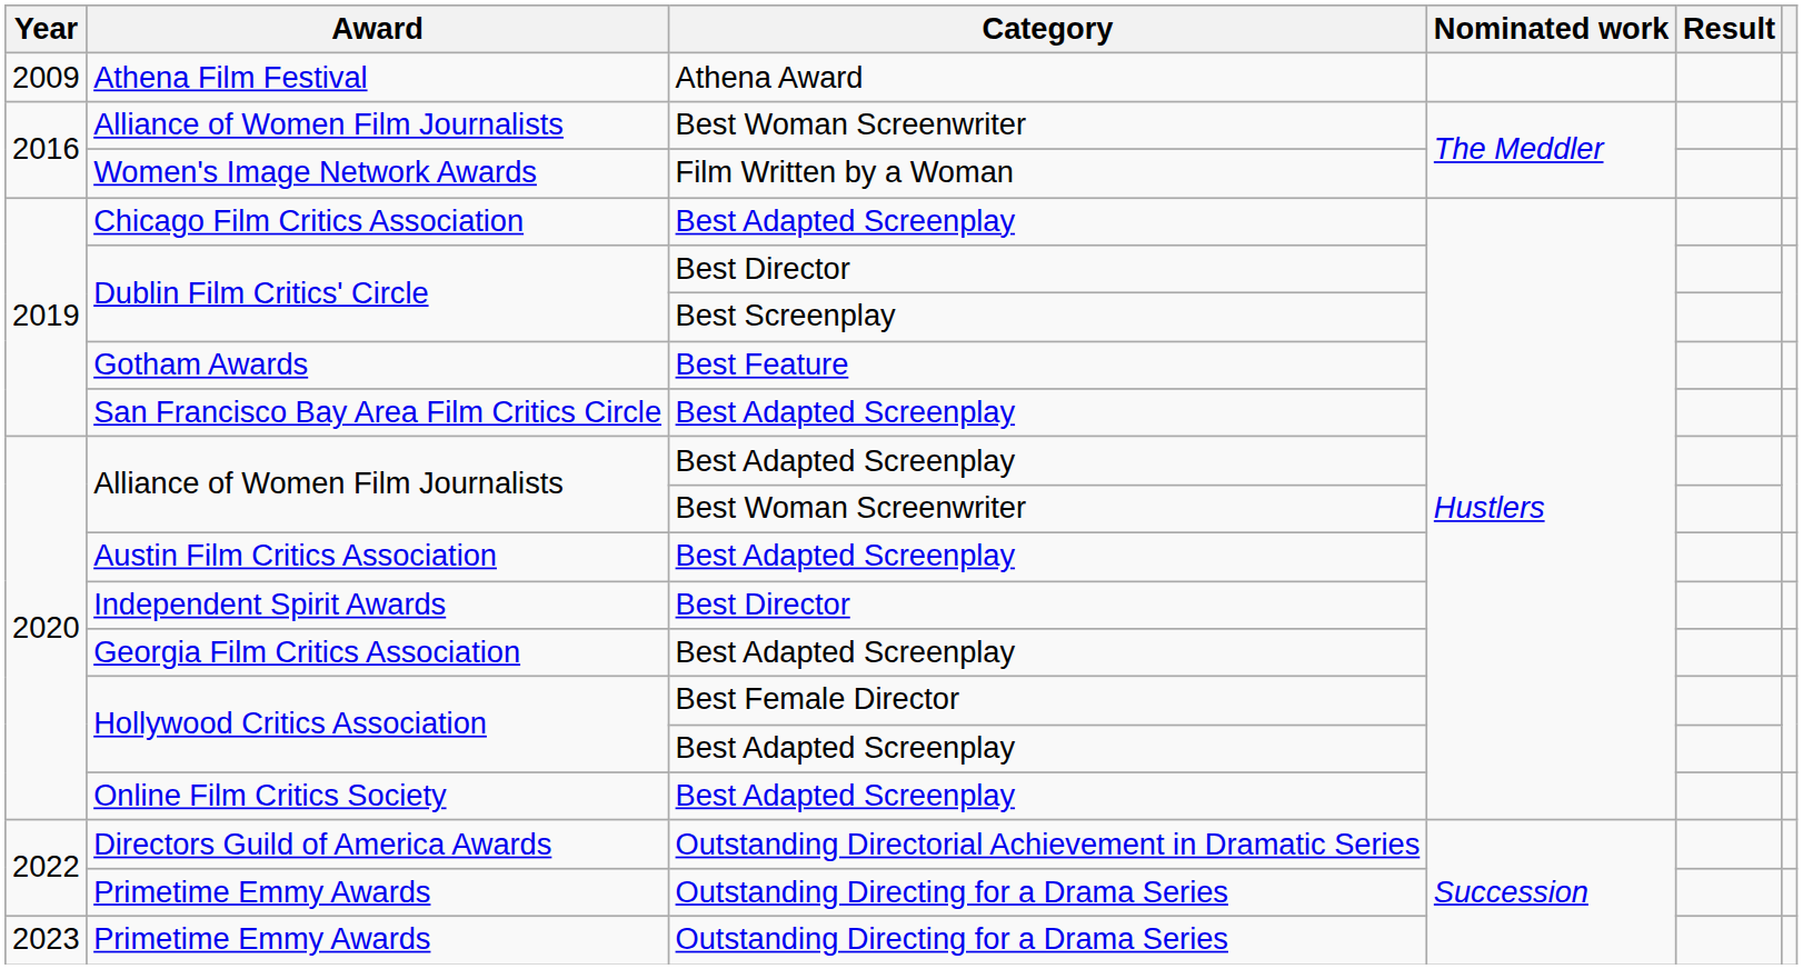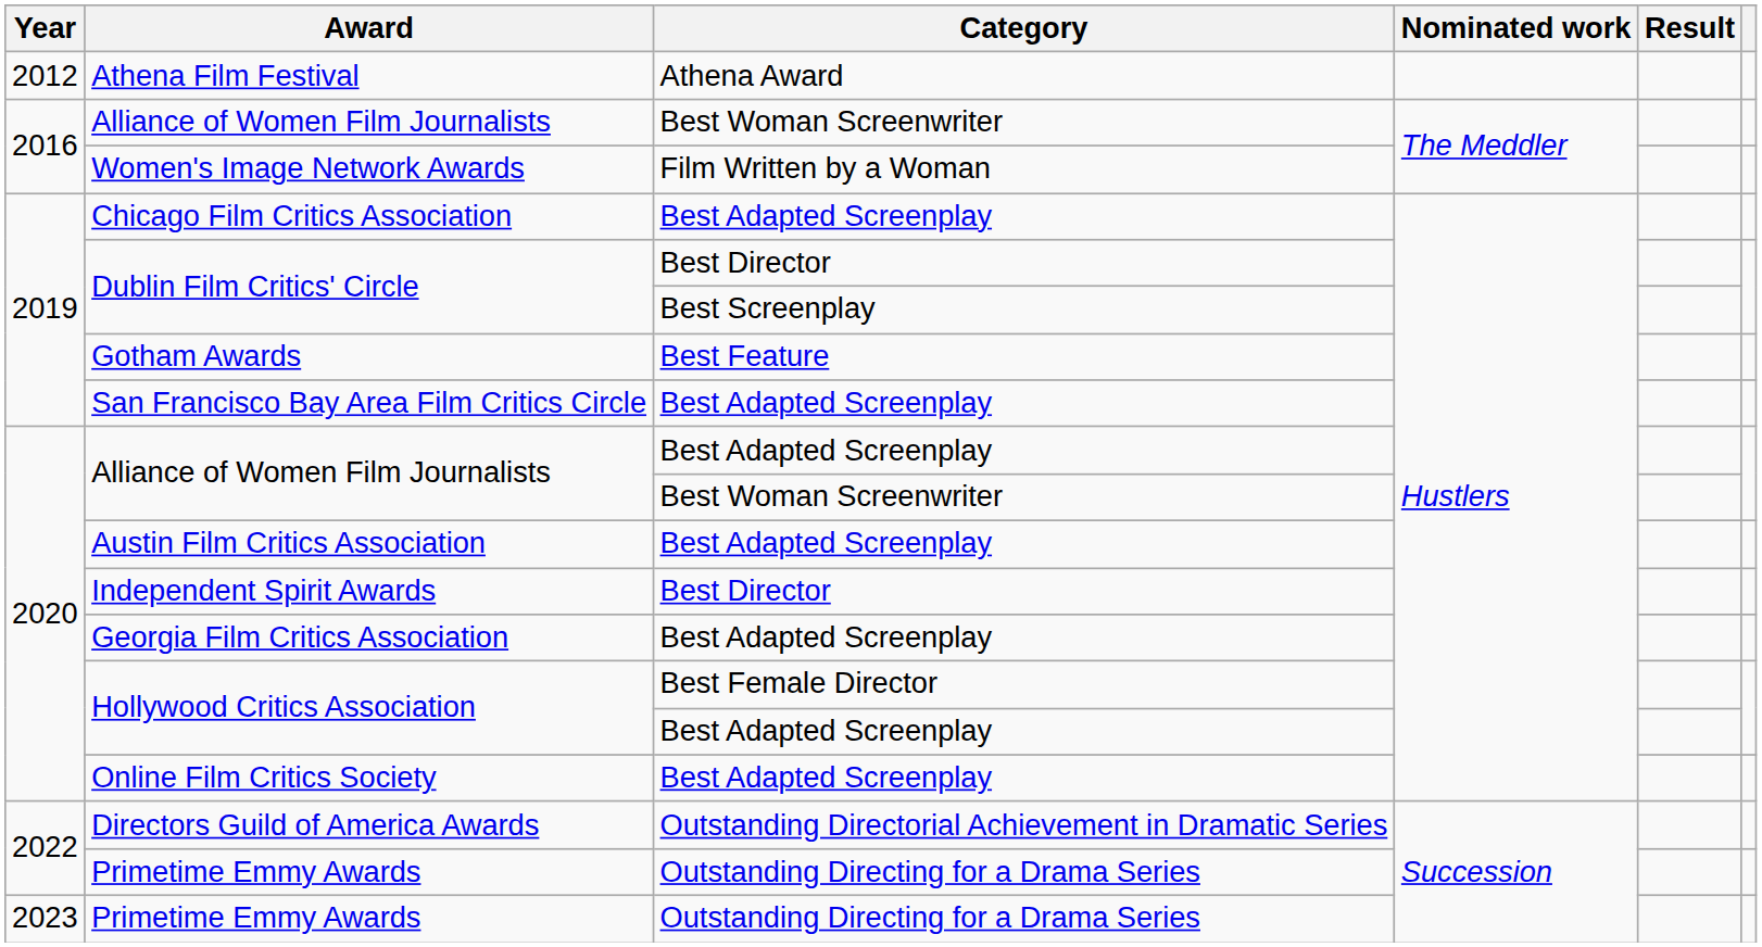 <table class="wikitable sortable">
 <tr>
 <th>Year</th>
 <th>Award</th>
 <th>Category</th>
 <th>Nominated work</th>
 <th>Result</th>
 <th></th>
 </tr>
 <tr>
-<td style="text-align:center;">2009</td>
+<td style="text-align:center;">2012</td>
 <td><a href='#'>Athena Film Festival</a></td>
 <td>Athena Award </td>
 <td></td>
 <td></td>
 <td style="text-align:center;"></td>
 </tr>
 <tr>
 <td rowspan=2 style="text-align:center;">2016</td>
 <td><a href='#'>Alliance of Women Film Journalists</a></td>
 <td>Best Woman Screenwriter</td>
 <td rowspan=2><em><a href='#'>The Meddler</a></em></td>
 <td></td>
 <td style="text-align:center;"></td>
 </tr>
 <tr>
 <td><a href='#'>Women's Image Network Awards</a></td>
 <td>Film Written by a Woman</td>
 <td></td>
 <td style="text-align:center;"></td>
 </tr>
 <tr>
 <td rowspan=5 style="text-align:center;">2019</td>
 <td><a href='#'>Chicago Film Critics Association</a></td>
 <td><a href='#'>Best Adapted Screenplay</a></td>
 <td rowspan=13><em><a href='#'>Hustlers</a></em></td>
 <td></td>
 <td style="text-align:center;"></td>
 </tr>
 <tr>
 <td rowspan=2><a href='#'>Dublin Film Critics' Circle</a></td>
 <td>Best Director</td>
 <td></td>
 <td rowspan=2 style="text-align:center;"></td>
 </tr>
 <tr>
 <td>Best Screenplay</td>
 <td></td>
 </tr>
 <tr>
 <td><a href='#'>Gotham Awards</a></td>
 <td><a href='#'>Best Feature</a></td>
 <td></td>
 <td style="text-align:center;"></td>
 </tr>
 <tr>
 <td><a href='#'>San Francisco Bay Area Film Critics Circle</a></td>
 <td><a href='#'>Best Adapted Screenplay</a></td>
 <td></td>
 <td style="text-align:center;"></td>
 </tr>
 <tr>
 <td rowspan=8 style="text-align:center;">2020</td>
 <td rowspan=2>Alliance of Women Film Journalists</td>
 <td>Best Adapted Screenplay</td>
 <td></td>
 <td rowspan=2 style="text-align:center;"></td>
 </tr>
 <tr>
 <td>Best Woman Screenwriter</td>
 <td></td>
 </tr>
 <tr>
 <td><a href='#'>Austin Film Critics Association</a></td>
 <td><a href='#'>Best Adapted Screenplay</a></td>
 <td></td>
 <td style="text-align:center;"></td>
 </tr>
 <tr>
 <td><a href='#'>Independent Spirit Awards</a></td>
 <td><a href='#'>Best Director</a></td>
 <td></td>
 <td style="text-align:center;"></td>
 </tr>
 <tr>
 <td><a href='#'>Georgia Film Critics Association</a></td>
 <td>Best Adapted Screenplay</td>
 <td></td>
 <td style="text-align:center;"></td>
 </tr>
 <tr>
 <td rowspan=2><a href='#'>Hollywood Critics Association</a></td>
 <td>Best Female Director</td>
 <td></td>
 <td rowspan=2 style="text-align:center;"></td>
 </tr>
 <tr>
 <td>Best Adapted Screenplay</td>
 <td></td>
 </tr>
 <tr>
 <td><a href='#'>Online Film Critics Society</a></td>
 <td><a href='#'>Best Adapted Screenplay</a></td>
 <td></td>
 <td style="text-align:center;"></td>
 </tr>
 <tr>
 <td style="text-align:center;" rowspan=2>2022</td>
 <td><a href='#'>Directors Guild of America Awards</a></td>
 <td><a href='#'>Outstanding Directorial Achievement in Dramatic Series</a> </td>
 <td rowspan=3><em><a href='#'>Succession</a></em></td>
 <td></td>
 <td style="text-align:center;"></td>
 </tr>
 <tr>
 <td><a href='#'>Primetime Emmy Awards</a></td>
 <td><a href='#'>Outstanding Directing for a Drama Series</a> </td>
 <td></td>
 <td style="text-align:center;"></td>
 </tr>
 <tr>
 <td style="text-align:center;">2023</td>
 <td><a href='#'>Primetime Emmy Awards</a></td>
 <td><a href='#'>Outstanding Directing for a Drama Series</a> </td>
 <td></td>
 <td style="text-align:center;"></td>
 </tr>
 </table>
